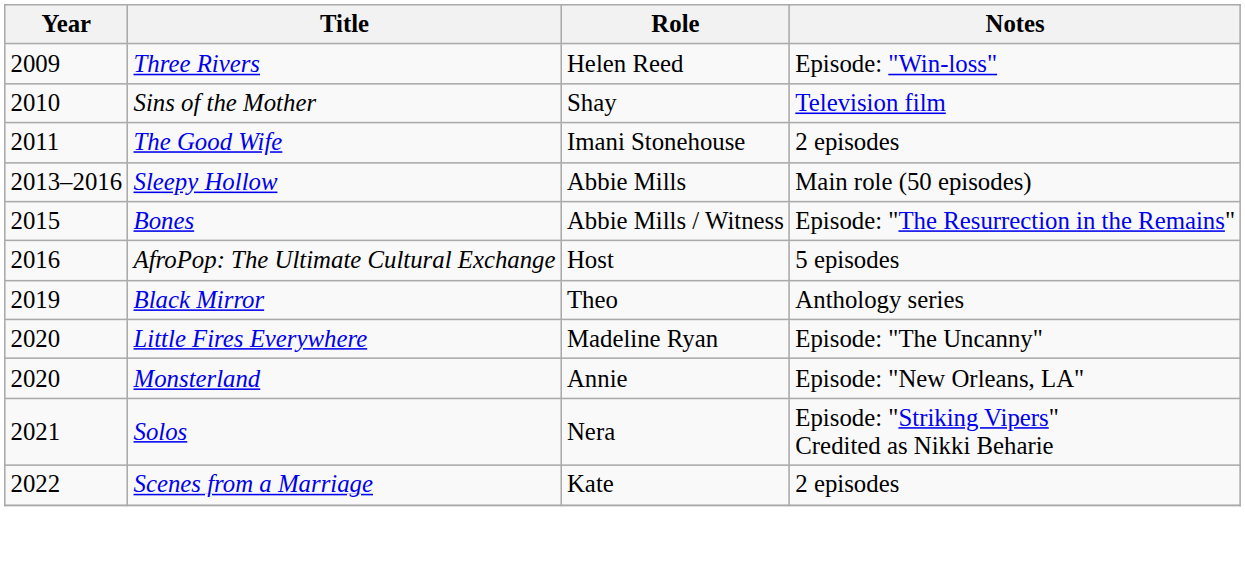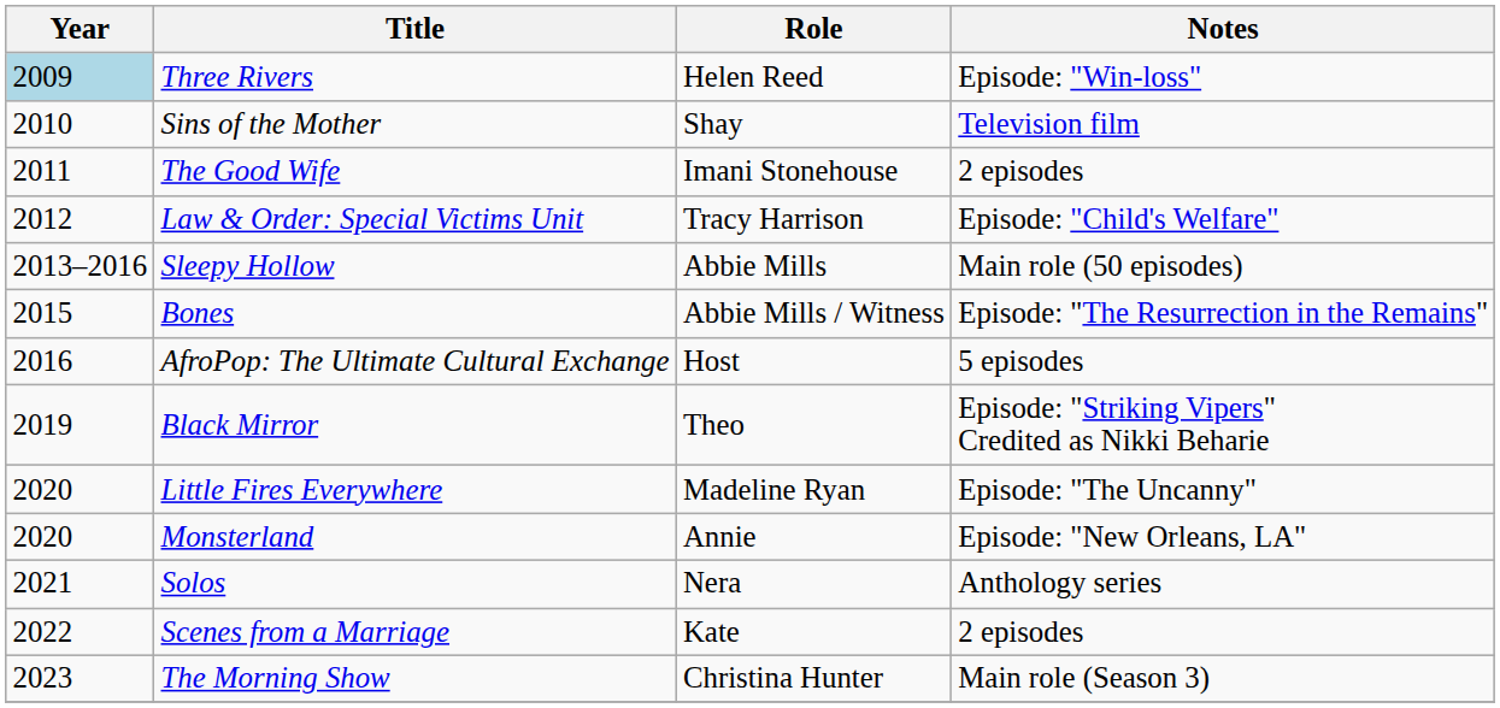 <table class="sortable wikitable">
 <tr>
 <th>Year</th>
 <th>Title</th>
 <th>Role</th>
 <th class="unsortable">Notes</th>
 </tr>
 <tr>
-<td>2009</td>
+<td style="background: lightblue;">2009</td>
 <td><em><a href='#'>Three Rivers</a></em></td>
 <td>Helen Reed</td>
 <td>Episode: <a href='#'>"Win-loss"</a></td>
 </tr>
 <tr>
 <td>2010</td>
 <td><em>Sins of the Mother</em></td>
 <td>Shay</td>
 <td><a href='#'>Television film</a></td>
 </tr>
 <tr>
 <td>2011</td>
 <td><em><a href='#'>The Good Wife</a></em></td>
 <td>Imani Stonehouse</td>
 <td>2 episodes</td>
+</tr>
+<tr>
+<td>2012</td>
+<td><em><a href='#'>Law & Order: Special Victims Unit</a></em></td>
+<td>Tracy Harrison</td>
+<td>Episode: <a href='#'>"Child's Welfare"</a></td>
 </tr>
 <tr>
 <td>2013–2016</td>
 <td><em><a href='#'>Sleepy Hollow</a></em></td>
 <td>Abbie Mills</td>
 <td>Main role (50 episodes)</td>
 </tr>
 <tr>
 <td>2015</td>
 <td><em><a href='#'>Bones</a></em></td>
 <td>Abbie Mills / Witness</td>
 <td>Episode: "<a href='#'>The Resurrection in the Remains</a>"</td>
 </tr>
 <tr>
 <td>2016</td>
 <td><em>AfroPop: The Ultimate Cultural Exchange</em></td>
 <td>Host</td>
 <td>5 episodes</td>
 </tr>
 <tr>
 <td>2019</td>
 <td><em><a href='#'>Black Mirror</a></em></td>
 <td>Theo</td>
-<td>Anthology series</td>
+<td>Episode: "<a href='#'>Striking Vipers</a>"<br>Credited as Nikki Beharie</td>
 </tr>
 <tr>
 <td>2020</td>
 <td><em><a href='#'>Little Fires Everywhere</a></em></td>
 <td>Madeline Ryan</td>
 <td>Episode: "The Uncanny"<br></td>
 </tr>
 <tr>
 <td>2020</td>
 <td><em><a href='#'>Monsterland</a></em></td>
 <td>Annie</td>
 <td>Episode: "New Orleans, LA"</td>
 </tr>
 <tr>
 <td>2021</td>
 <td><em><a href='#'>Solos</a></em></td>
 <td>Nera</td>
-<td>Episode: "<a href='#'>Striking Vipers</a>"<br>Credited as Nikki Beharie</td>
+<td>Anthology series</td>
 </tr>
 <tr>
 <td>2022</td>
 <td><em><a href='#'>Scenes from a Marriage</a></em></td>
 <td>Kate</td>
 <td>2 episodes</td>
 </tr>
 <tr>
+<td>2023</td>
+<td><em><a href='#'>The Morning Show</a></em></td>
+<td>Christina Hunter</td>
+<td>Main role (Season 3)</td>
+</tr>
+<tr>
 </tr>
 </table>
